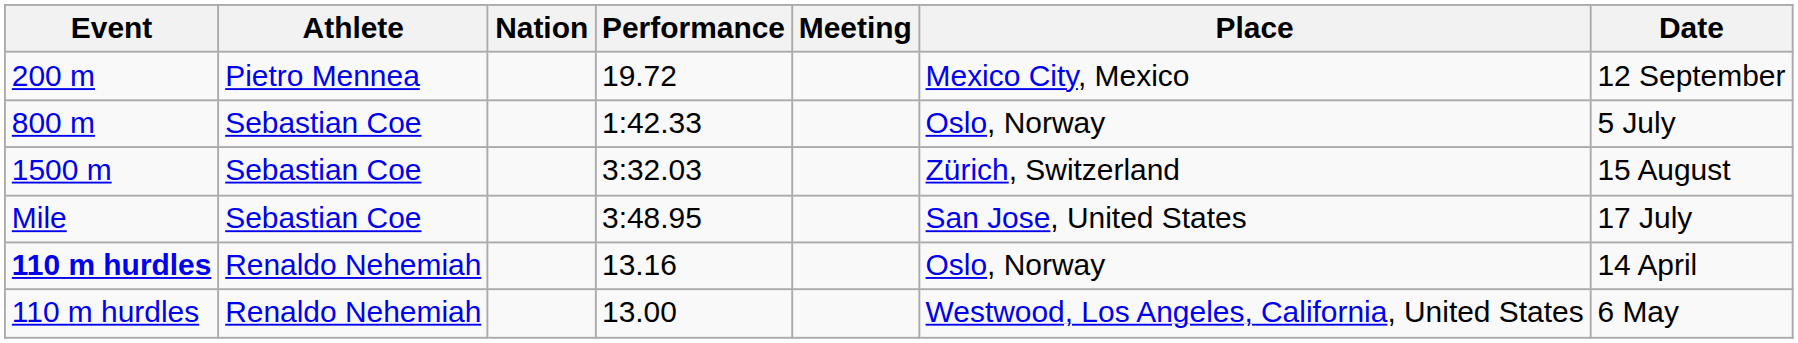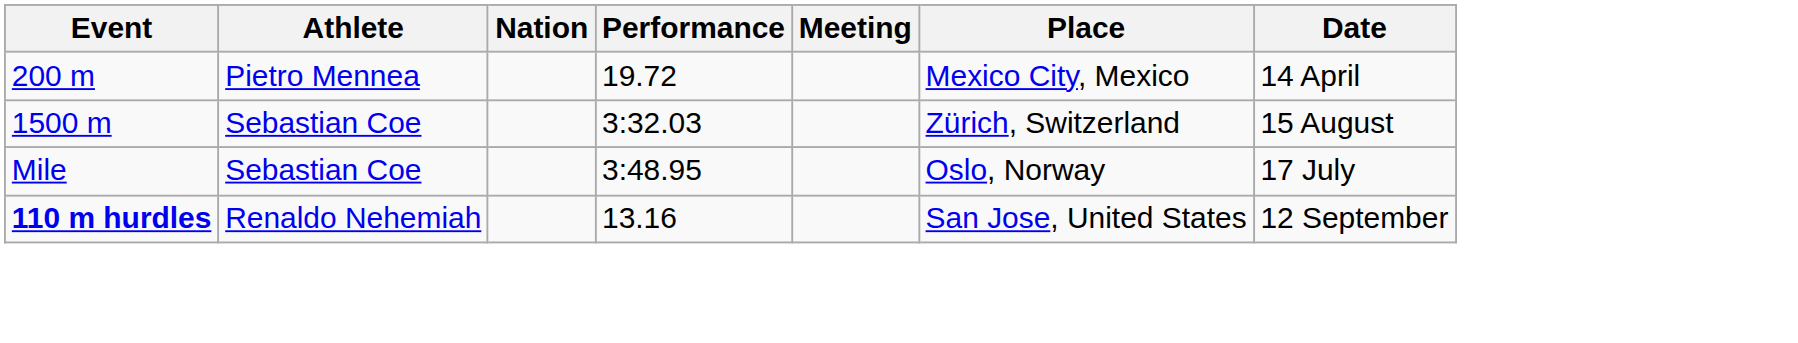 <table class="wikitable" border="1">
 <tr>
 <th>Event</th>
 <th>Athlete</th>
 <th>Nation</th>
 <th>Performance</th>
 <th>Meeting</th>
 <th>Place</th>
 <th>Date</th>
 </tr>
 <tr>
 <td><a href='#'>200 m</a></td>
 <td><a href='#'>Pietro Mennea</a></td>
 <td></td>
 <td>19.72</td>
 <td></td>
 <td> <a href='#'>Mexico City</a>, Mexico</td>
-<td>12 September</td>
-</tr>
-<tr>
-<td><a href='#'>800 m</a></td>
-<td><a href='#'>Sebastian Coe</a></td>
-<td></td>
-<td>1:42.33</td>
-<td></td>
-<td> <a href='#'>Oslo</a>, Norway</td>
-<td>5 July</td>
+<td>14 April</td>
 </tr>
 <tr>
 <td><a href='#'>1500 m</a></td>
 <td><a href='#'>Sebastian Coe</a></td>
 <td></td>
 <td>3:32.03</td>
 <td></td>
 <td> <a href='#'>Zürich</a>, Switzerland</td>
 <td>15 August</td>
 </tr>
 <tr>
 <td><a href='#'>Mile</a></td>
 <td><a href='#'>Sebastian Coe</a></td>
 <td></td>
 <td>3:48.95</td>
 <td></td>
-<td> <a href='#'>San Jose</a>, United States</td>
+<td> <a href='#'>Oslo</a>, Norway</td>
 <td>17 July</td>
 </tr>
 <tr>
 <td><strong><a href='#'>110 m hurdles</a></strong></td>
 <td><a href='#'>Renaldo Nehemiah</a></td>
 <td></td>
 <td>13.16</td>
 <td></td>
-<td> <a href='#'>Oslo</a>, Norway</td>
-<td>14 April</td>
-</tr>
-<tr>
-<td><a href='#'>110 m hurdles</a></td>
-<td><a href='#'>Renaldo Nehemiah</a></td>
-<td></td>
-<td>13.00</td>
-<td></td>
-<td>  <a href='#'>Westwood, Los Angeles, California</a>, United States</td>
-<td>6 May</td>
+<td> <a href='#'>San Jose</a>, United States</td>
+<td>12 September</td>
 </tr>
 </table>
